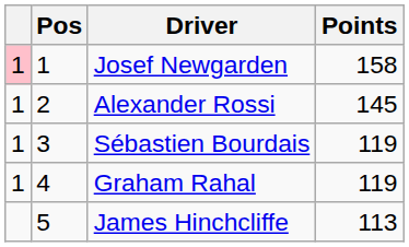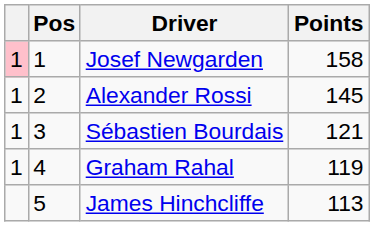 <table class="wikitable" style="font-size: 95%;">
 <tr>
 <th></th>
 <th>Pos</th>
 <th>Driver</th>
 <th>Points</th>
 </tr>
 <tr>
 <td align="left" style="background: pink;"> 1</td>
 <td>1</td>
 <td> <a href='#'>Josef Newgarden</a></td>
 <td align="right">158</td>
 </tr>
 <tr>
 <td align="left"> 1</td>
 <td>2</td>
 <td> <a href='#'>Alexander Rossi</a></td>
 <td align="right">145</td>
 </tr>
 <tr>
 <td align="left"> 1</td>
 <td>3</td>
 <td> <a href='#'>Sébastien Bourdais</a></td>
-<td align="right">119</td>
+<td align="right">121</td>
 </tr>
 <tr>
 <td align="left"> 1</td>
 <td>4</td>
 <td> <a href='#'>Graham Rahal</a></td>
 <td align="right">119</td>
 </tr>
 <tr>
 <td align="left"></td>
 <td>5</td>
 <td> <a href='#'>James Hinchcliffe</a></td>
 <td align="right">113</td>
 </tr>
 </table>
